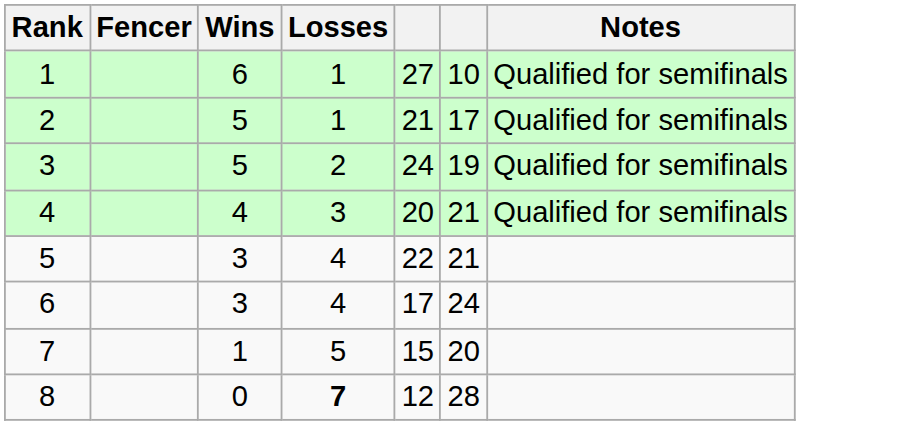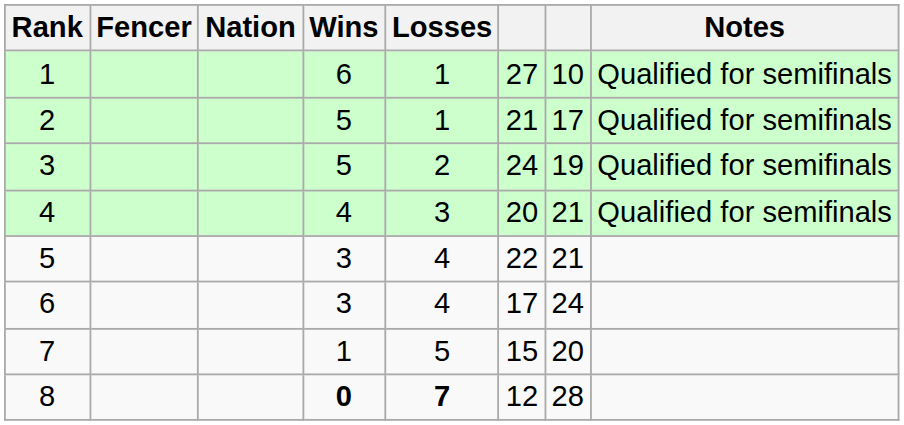 <table class="wikitable sortable" style="text-align:center">
 <tr>
 <th>Rank</th>
 <th>Fencer</th>
+<th>Nation</th>
 <th>Wins</th>
 <th>Losses</th>
 <th></th>
 <th></th>
 <th>Notes</th>
 </tr>
 <tr style="background:#cfc;">
 <td>1</td>
+<td align=left></td>
 <td align=left></td>
 <td>6</td>
 <td>1</td>
 <td>27</td>
 <td>10</td>
 <td>Qualified for semifinals</td>
 </tr>
 <tr style= "background:#cfc;">
 <td>2</td>
 <td align=left></td>
+<td align=left></td>
 <td>5</td>
 <td>1</td>
 <td>21</td>
 <td>17</td>
 <td>Qualified for semifinals</td>
 </tr>
 <tr style= "background:#cfc;">
 <td>3</td>
+<td align=left></td>
 <td align=left></td>
 <td>5</td>
 <td>2</td>
 <td>24</td>
 <td>19</td>
 <td>Qualified for semifinals</td>
 </tr>
 <tr style= "background:#cfc;">
 <td>4</td>
 <td align=left></td>
+<td align=left></td>
 <td>4</td>
 <td>3</td>
 <td>20</td>
 <td>21</td>
 <td>Qualified for semifinals</td>
 </tr>
 <tr>
 <td>5</td>
+<td align=left></td>
 <td align=left></td>
 <td>3</td>
 <td>4</td>
 <td>22</td>
 <td>21</td>
 <td></td>
 </tr>
 <tr>
 <td>6</td>
 <td align=left></td>
+<td align=left></td>
 <td>3</td>
 <td>4</td>
 <td>17</td>
 <td>24</td>
 <td></td>
 </tr>
 <tr>
 <td>7</td>
+<td align=left></td>
 <td align=left></td>
 <td>1</td>
 <td>5</td>
 <td>15</td>
 <td>20</td>
 <td></td>
 </tr>
 <tr>
 <td>8</td>
 <td align=left></td>
-<td>0</td>
+<td align=left></td>
+<td><strong>0</strong></td>
 <td><strong>7</strong></td>
 <td>12</td>
 <td>28</td>
 <td></td>
 </tr>
 </table>
